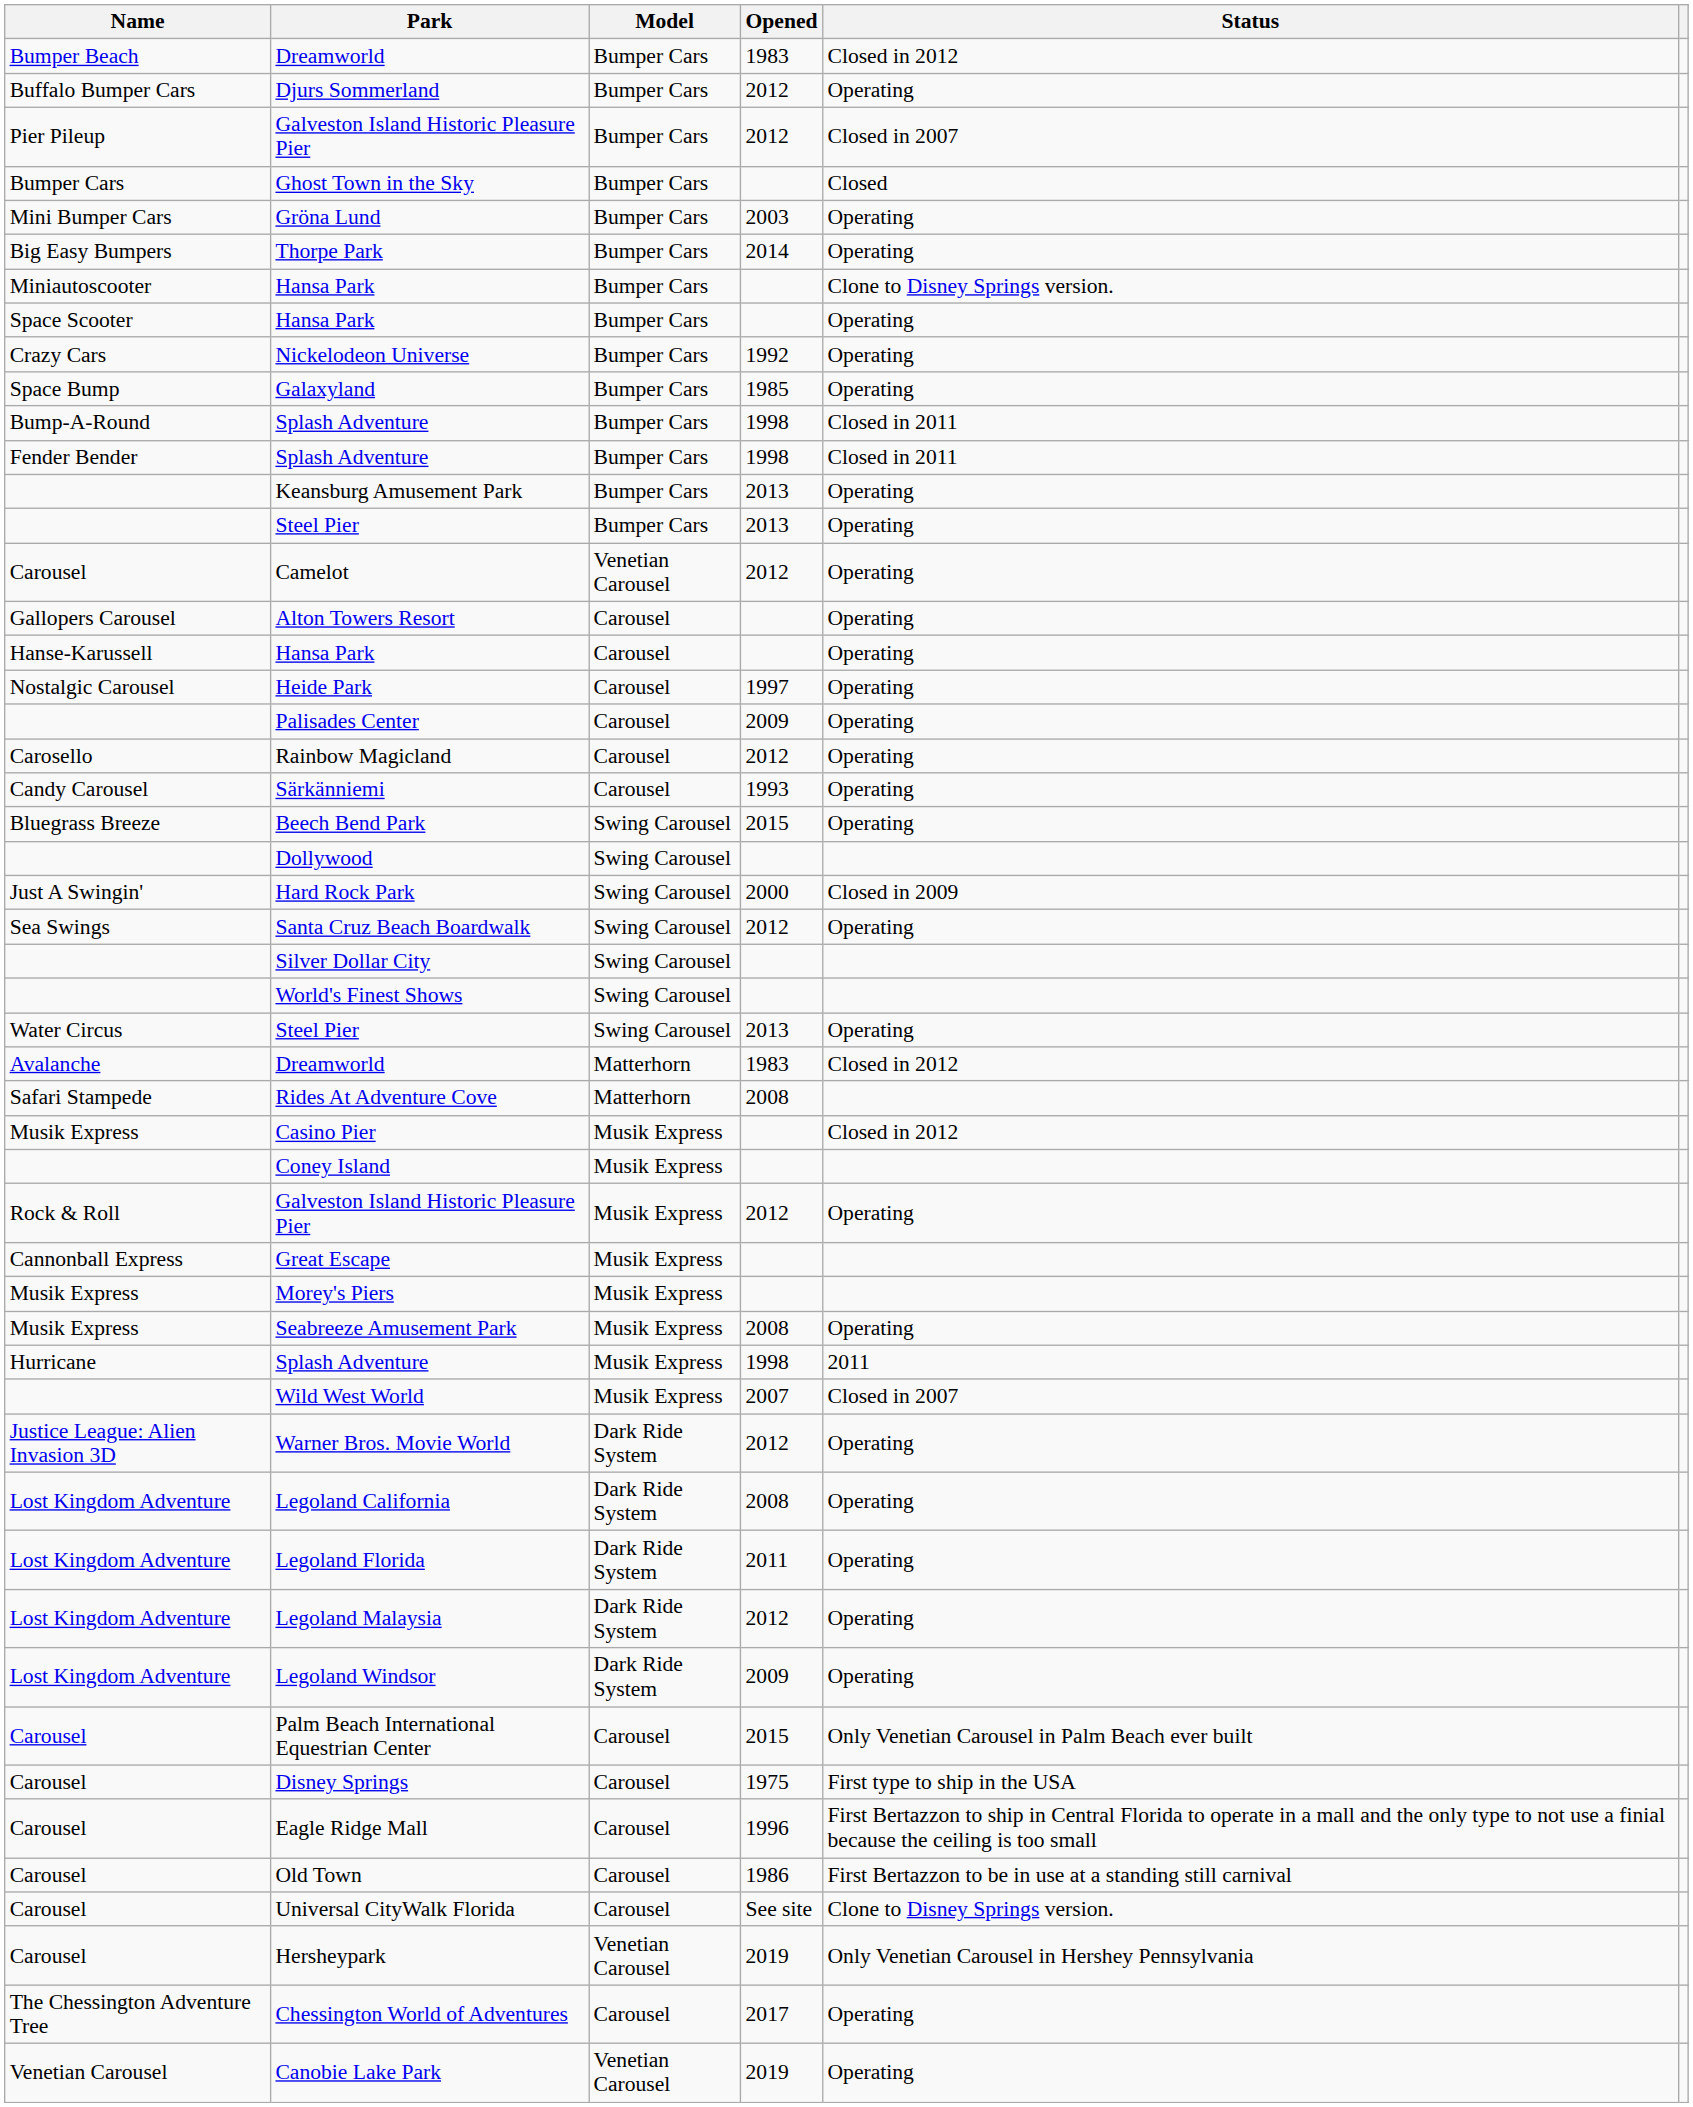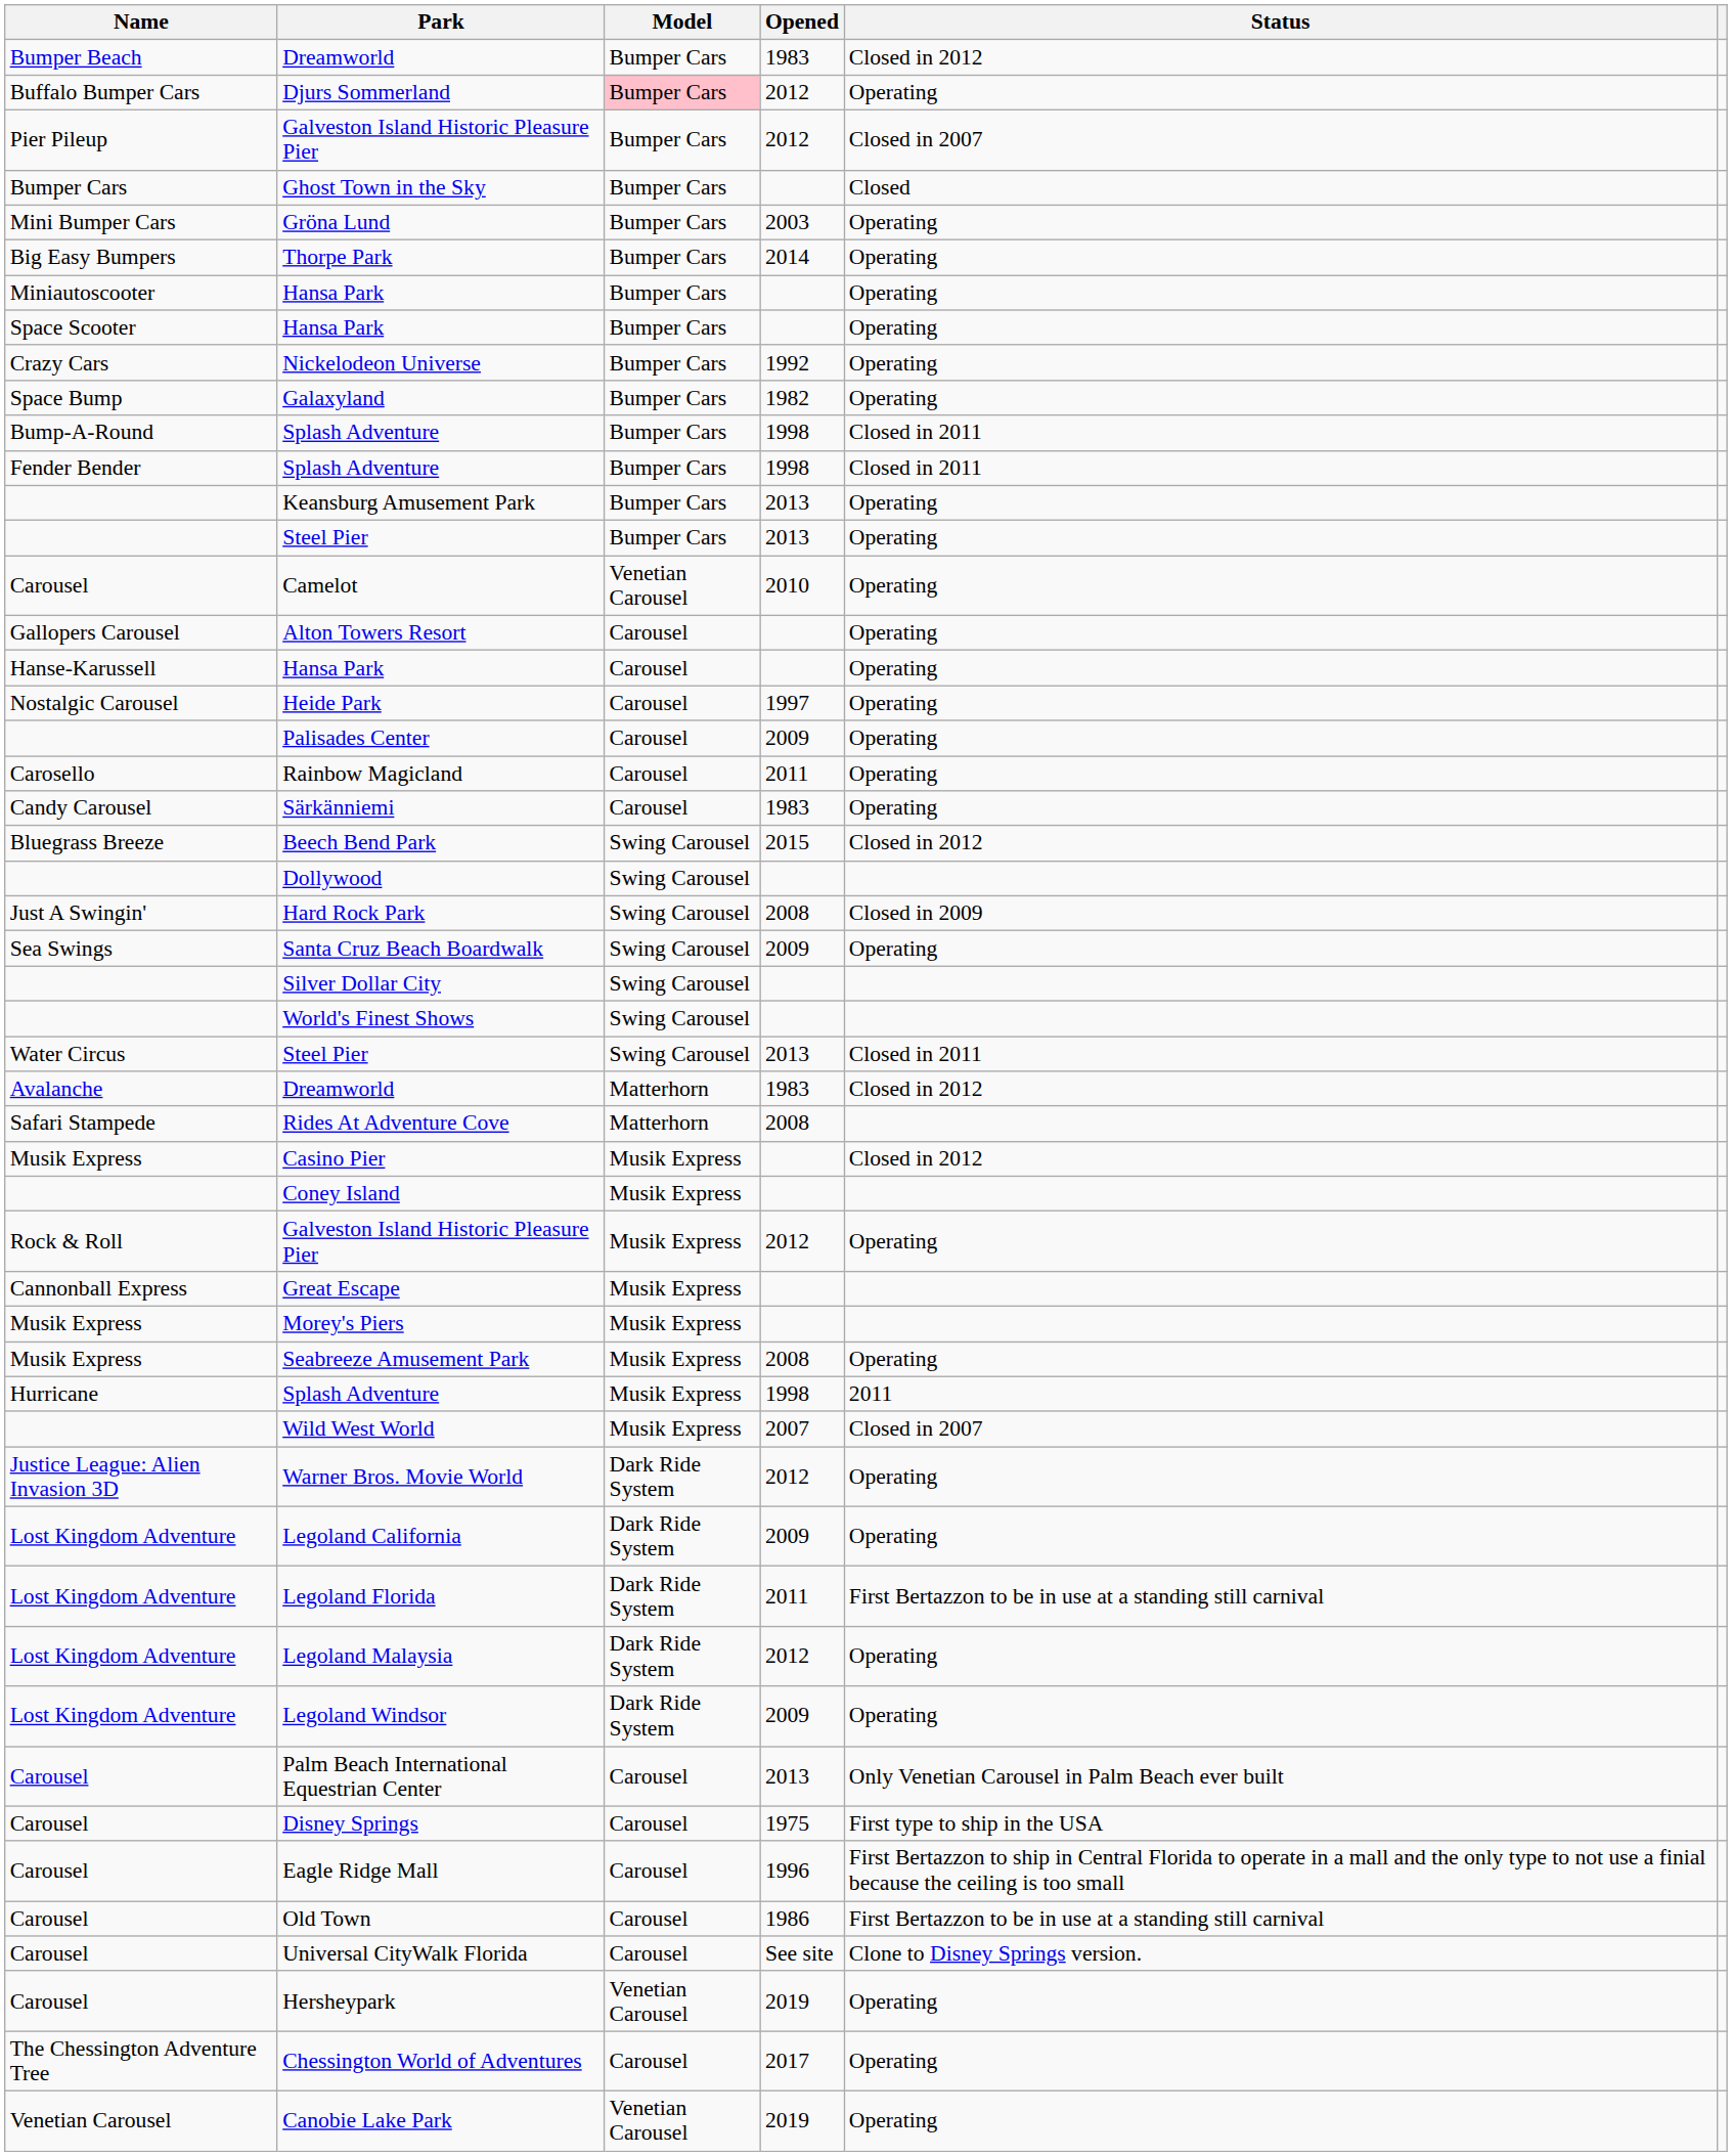 <table class="wikitable sortable">
 <tr>
 <th>Name</th>
 <th>Park</th>
 <th>Model</th>
 <th>Opened</th>
 <th>Status</th>
 <th class="unsortable"></th>
 </tr>
 <tr>
 <td><a href='#'>Bumper Beach</a></td>
 <td><a href='#'>Dreamworld</a></td>
 <td>Bumper Cars</td>
 <td>1983</td>
 <td>Closed in 2012</td>
 <td></td>
 </tr>
 <tr>
 <td>Buffalo Bumper Cars</td>
 <td><a href='#'>Djurs Sommerland</a></td>
-<td>Bumper Cars</td>
+<td style="background: pink;">Bumper Cars</td>
 <td>2012</td>
 <td>Operating</td>
 <td></td>
 </tr>
 <tr>
 <td>Pier Pileup</td>
 <td><a href='#'>Galveston Island Historic Pleasure Pier</a></td>
 <td>Bumper Cars</td>
 <td>2012</td>
 <td>Closed in 2007</td>
 <td></td>
 </tr>
 <tr>
 <td>Bumper Cars</td>
 <td><a href='#'>Ghost Town in the Sky</a></td>
 <td>Bumper Cars</td>
 <td></td>
 <td>Closed</td>
 <td></td>
 </tr>
 <tr>
 <td>Mini Bumper Cars</td>
 <td><a href='#'>Gröna Lund</a></td>
 <td>Bumper Cars</td>
 <td>2003</td>
 <td>Operating</td>
 <td></td>
 </tr>
 <tr>
 <td>Big Easy Bumpers</td>
 <td><a href='#'>Thorpe Park</a></td>
 <td>Bumper Cars</td>
 <td>2014</td>
 <td>Operating</td>
 <td></td>
 </tr>
 <tr>
 <td>Miniautoscooter</td>
 <td><a href='#'>Hansa Park</a></td>
 <td>Bumper Cars</td>
 <td></td>
-<td>Clone to <a href='#'>Disney Springs</a> version.</td>
+<td>Operating</td>
 <td></td>
 </tr>
 <tr>
 <td>Space Scooter</td>
 <td><a href='#'>Hansa Park</a></td>
 <td>Bumper Cars</td>
 <td></td>
 <td>Operating</td>
 <td></td>
 </tr>
 <tr>
 <td>Crazy Cars</td>
 <td><a href='#'>Nickelodeon Universe</a></td>
 <td>Bumper Cars</td>
 <td>1992</td>
 <td>Operating</td>
 <td></td>
 </tr>
 <tr>
 <td>Space Bump</td>
 <td><a href='#'>Galaxyland</a></td>
 <td>Bumper Cars</td>
-<td>1985</td>
+<td>1982</td>
 <td>Operating</td>
 <td></td>
 </tr>
 <tr>
 <td>Bump-A-Round</td>
 <td><a href='#'>Splash Adventure</a></td>
 <td>Bumper Cars</td>
 <td>1998</td>
 <td>Closed in 2011</td>
 <td></td>
 </tr>
 <tr>
 <td>Fender Bender</td>
 <td><a href='#'>Splash Adventure</a></td>
 <td>Bumper Cars</td>
 <td>1998</td>
 <td>Closed in 2011</td>
 <td></td>
 </tr>
 <tr>
 <td></td>
 <td>Keansburg Amusement Park</td>
 <td>Bumper Cars</td>
 <td>2013</td>
 <td>Operating</td>
 <td></td>
 </tr>
 <tr>
 <td></td>
 <td><a href='#'>Steel Pier</a></td>
 <td>Bumper Cars</td>
 <td>2013</td>
 <td>Operating</td>
 <td></td>
 </tr>
 <tr>
 <td>Carousel</td>
 <td>Camelot</td>
 <td>Venetian Carousel</td>
-<td>2012</td>
+<td>2010</td>
 <td>Operating</td>
 <td></td>
 </tr>
 <tr>
 <td>Gallopers Carousel</td>
 <td><a href='#'>Alton Towers Resort</a></td>
 <td>Carousel</td>
 <td></td>
 <td>Operating</td>
 <td></td>
 </tr>
 <tr>
 <td>Hanse-Karussell</td>
 <td><a href='#'>Hansa Park</a></td>
 <td>Carousel</td>
 <td></td>
 <td>Operating</td>
 <td></td>
 </tr>
 <tr>
 <td>Nostalgic Carousel</td>
 <td><a href='#'>Heide Park</a></td>
 <td>Carousel</td>
 <td>1997</td>
 <td>Operating</td>
 <td></td>
 </tr>
 <tr>
 <td></td>
 <td><a href='#'>Palisades Center</a></td>
 <td>Carousel</td>
 <td>2009</td>
 <td>Operating</td>
 <td></td>
 </tr>
 <tr>
 <td>Carosello</td>
 <td>Rainbow Magicland</td>
 <td>Carousel</td>
-<td>2012</td>
+<td>2011</td>
 <td>Operating</td>
 <td></td>
 </tr>
 <tr>
 <td>Candy Carousel</td>
 <td><a href='#'>Särkänniemi</a></td>
 <td>Carousel</td>
-<td>1993</td>
+<td>1983</td>
 <td>Operating</td>
 <td></td>
 </tr>
 <tr>
 <td>Bluegrass Breeze</td>
 <td><a href='#'>Beech Bend Park</a></td>
 <td>Swing Carousel</td>
 <td>2015</td>
-<td>Operating</td>
+<td>Closed in 2012</td>
 <td></td>
 </tr>
 <tr>
 <td></td>
 <td><a href='#'>Dollywood</a></td>
 <td>Swing Carousel</td>
 <td></td>
 <td></td>
 <td></td>
 </tr>
 <tr>
 <td>Just A Swingin'</td>
 <td><a href='#'>Hard Rock Park</a></td>
 <td>Swing Carousel</td>
-<td>2000</td>
+<td>2008</td>
 <td>Closed in 2009</td>
 <td></td>
 </tr>
 <tr>
 <td>Sea Swings</td>
 <td><a href='#'>Santa Cruz Beach Boardwalk</a></td>
 <td>Swing Carousel</td>
-<td>2012</td>
+<td>2009</td>
 <td>Operating</td>
 <td></td>
 </tr>
 <tr>
 <td></td>
 <td><a href='#'>Silver Dollar City</a></td>
 <td>Swing Carousel</td>
 <td></td>
 <td></td>
 <td></td>
 </tr>
 <tr>
 <td></td>
 <td><a href='#'>World's Finest Shows</a></td>
 <td>Swing Carousel</td>
 <td></td>
 <td></td>
 <td></td>
 </tr>
 <tr>
 <td>Water Circus</td>
 <td><a href='#'>Steel Pier</a></td>
 <td>Swing Carousel</td>
 <td>2013</td>
-<td>Operating</td>
+<td>Closed in 2011</td>
 <td></td>
 </tr>
 <tr>
 <td><a href='#'>Avalanche</a></td>
 <td><a href='#'>Dreamworld</a></td>
 <td>Matterhorn</td>
 <td>1983</td>
 <td>Closed in 2012</td>
 <td></td>
 </tr>
 <tr>
 <td>Safari Stampede</td>
 <td><a href='#'>Rides At Adventure Cove</a></td>
 <td>Matterhorn</td>
 <td>2008</td>
 <td></td>
 <td></td>
 </tr>
 <tr>
 <td>Musik Express</td>
 <td><a href='#'>Casino Pier</a></td>
 <td>Musik Express</td>
 <td></td>
 <td>Closed in 2012</td>
 <td></td>
 </tr>
 <tr>
 <td></td>
 <td><a href='#'>Coney Island</a></td>
 <td>Musik Express</td>
 <td></td>
 <td></td>
 <td></td>
 </tr>
 <tr>
 <td>Rock & Roll</td>
 <td><a href='#'>Galveston Island Historic Pleasure Pier</a></td>
 <td>Musik Express</td>
 <td>2012</td>
 <td>Operating</td>
 <td></td>
 </tr>
 <tr>
 <td>Cannonball Express</td>
 <td><a href='#'>Great Escape</a></td>
 <td>Musik Express</td>
 <td></td>
 <td></td>
 <td></td>
 </tr>
 <tr>
 <td>Musik Express</td>
 <td><a href='#'>Morey's Piers</a></td>
 <td>Musik Express</td>
 <td></td>
 <td></td>
 <td></td>
 </tr>
 <tr>
 <td>Musik Express</td>
 <td><a href='#'>Seabreeze Amusement Park</a></td>
 <td>Musik Express</td>
 <td>2008</td>
 <td>Operating</td>
 <td></td>
 </tr>
 <tr>
 <td>Hurricane</td>
 <td><a href='#'>Splash Adventure</a></td>
 <td>Musik Express</td>
 <td>1998</td>
 <td>2011</td>
 <td></td>
 </tr>
 <tr>
 <td></td>
 <td><a href='#'>Wild West World</a></td>
 <td>Musik Express</td>
 <td>2007</td>
 <td>Closed in 2007</td>
 <td></td>
 </tr>
 <tr>
 <td><a href='#'>Justice League: Alien Invasion 3D</a></td>
 <td><a href='#'>Warner Bros. Movie World</a></td>
 <td>Dark Ride System</td>
 <td>2012</td>
 <td>Operating</td>
 <td></td>
 </tr>
 <tr>
 <td><a href='#'>Lost Kingdom Adventure</a></td>
 <td><a href='#'>Legoland California</a></td>
 <td>Dark Ride System</td>
-<td>2008</td>
+<td>2009</td>
 <td>Operating</td>
 <td></td>
 </tr>
 <tr>
 <td><a href='#'>Lost Kingdom Adventure</a></td>
 <td><a href='#'>Legoland Florida</a></td>
 <td>Dark Ride System</td>
 <td>2011</td>
-<td>Operating</td>
+<td>First Bertazzon to be in use at a standing still carnival</td>
 <td></td>
 </tr>
 <tr>
 <td><a href='#'>Lost Kingdom Adventure</a></td>
 <td><a href='#'>Legoland Malaysia</a></td>
 <td>Dark Ride System</td>
 <td>2012</td>
 <td>Operating</td>
 <td></td>
 </tr>
 <tr>
 <td><a href='#'>Lost Kingdom Adventure</a></td>
 <td><a href='#'>Legoland Windsor</a></td>
 <td>Dark Ride System</td>
 <td>2009</td>
 <td>Operating</td>
 <td></td>
 </tr>
 <tr>
 <td><a href='#'>Carousel</a></td>
 <td>Palm Beach International Equestrian Center</td>
 <td>Carousel</td>
-<td>2015</td>
+<td>2013</td>
 <td>Only Venetian Carousel in Palm Beach ever built</td>
 <td></td>
 </tr>
 <tr>
 <td>Carousel</td>
 <td><a href='#'>Disney Springs</a></td>
 <td>Carousel</td>
 <td>1975</td>
 <td>First type to ship in the USA</td>
 <td></td>
 </tr>
 <tr>
 <td>Carousel</td>
 <td>Eagle Ridge Mall</td>
 <td>Carousel</td>
 <td>1996</td>
 <td>First Bertazzon to ship in Central Florida to operate in a mall and the only type to not use a finial because the ceiling is too small</td>
 <td></td>
 </tr>
 <tr>
 <td>Carousel</td>
 <td>Old Town</td>
 <td>Carousel</td>
 <td>1986</td>
 <td>First Bertazzon to be in use at a standing still carnival</td>
 <td></td>
 </tr>
 <tr>
 <td>Carousel</td>
 <td>Universal CityWalk Florida</td>
 <td>Carousel</td>
 <td>See site</td>
 <td>Clone to <a href='#'>Disney Springs</a> version.</td>
 <td></td>
 </tr>
 <tr>
 <td>Carousel</td>
 <td>Hersheypark</td>
 <td>Venetian Carousel</td>
 <td>2019</td>
-<td>Only Venetian Carousel in Hershey Pennsylvania</td>
+<td>Operating</td>
 <td></td>
 </tr>
 <tr>
 <td>The Chessington Adventure Tree</td>
 <td><a href='#'>Chessington World of Adventures</a></td>
 <td>Carousel</td>
 <td>2017</td>
 <td>Operating</td>
 <td></td>
 </tr>
 <tr>
 <td>Venetian Carousel</td>
 <td><a href='#'>Canobie Lake Park</a></td>
 <td>Venetian Carousel</td>
 <td>2019</td>
 <td>Operating</td>
 <td></td>
 </tr>
 </table>
